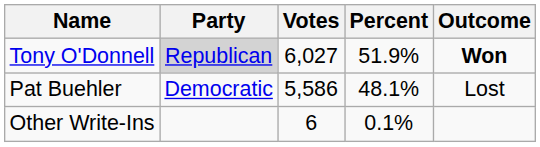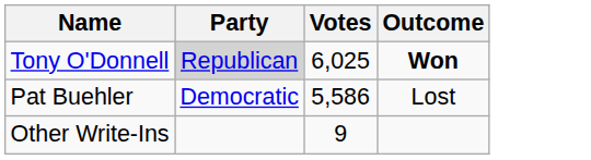 <table class=wikitable style="text-align:center">
 <tr>
 <th>Name</th>
 <th>Party</th>
 <th>Votes</th>
-<th>Percent</th>
 <th>Outcome</th>
 </tr>
 <tr>
 <td align=left><a href='#'>Tony O'Donnell</a></td>
 <td style="background: lightgrey;"><a href='#'>Republican</a></td>
-<td>6,027</td>
-<td>51.9%</td>
+<td>6,025</td>
 <td><strong>Won</strong></td>
 </tr>
 <tr>
 <td align=left>Pat Buehler</td>
 <td><a href='#'>Democratic</a></td>
 <td>5,586</td>
-<td>48.1%</td>
 <td>Lost</td>
 </tr>
 <tr>
 <td align=left>Other Write-Ins</td>
 <td></td>
-<td>6</td>
-<td>0.1%</td>
+<td>9</td>
 <td></td>
 </tr>
 </table>
